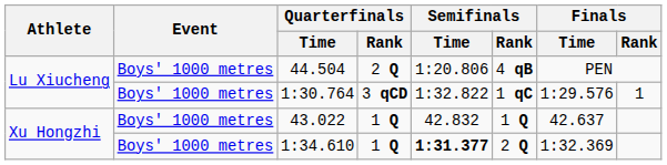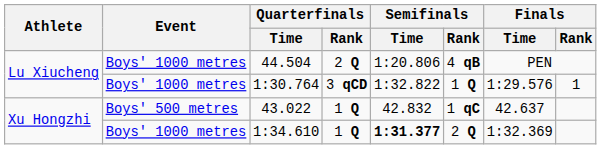 <table class="wikitable" style="font-size:90%;">
 <tr>
 <th rowspan=2>Athlete</th>
 <th rowspan=2>Event</th>
 <th colspan=2>Quarterfinals</th>
 <th colspan=2>Semifinals</th>
 <th colspan=2>Finals</th>
 </tr>
 <tr>
 <th>Time</th>
 <th>Rank</th>
 <th>Time</th>
 <th>Rank</th>
 <th>Time</th>
 <th>Rank</th>
 </tr>
 <tr>
 <td rowspan=2><a href='#'>Lu Xiucheng</a></td>
 <td><a href='#'>Boys' 1000 metres</a></td>
 <td align=center>44.504</td>
 <td align=center>2 <strong>Q</strong></td>
 <td align=center>1:20.806</td>
 <td align=center>4 <strong>qB</strong></td>
 <td align=center colspan=2>PEN</td>
 </tr>
 <tr>
 <td><a href='#'>Boys' 1000 metres</a></td>
 <td align=center>1:30.764</td>
 <td align=center>3 <strong>qCD</strong></td>
 <td align=center>1:32.822</td>
-<td align=center>1 <strong>qC</strong></td>
+<td align=center>1 <strong>Q</strong></td>
 <td align=center>1:29.576</td>
 <td align=center>1</td>
 </tr>
 <tr>
 <td rowspan=2><a href='#'>Xu Hongzhi</a></td>
-<td><a href='#'>Boys' 1000 metres</a></td>
+<td><a href='#'>Boys' 500 metres</a></td>
 <td align=center>43.022</td>
 <td align=center>1 <strong>Q</strong></td>
 <td align=center>42.832</td>
-<td align=center>1 <strong>Q</strong></td>
+<td align=center>1 <strong>qC</strong></td>
 <td align=center>42.637</td>
 <td align=center></td>
 </tr>
 <tr>
 <td><a href='#'>Boys' 1000 metres</a></td>
 <td align=center>1:34.610</td>
 <td align=center>1 <strong>Q</strong></td>
 <td align=center><strong>1:31.377</strong></td>
 <td align=center>2 <strong>Q</strong></td>
 <td align=center>1:32.369</td>
 <td align=center></td>
 </tr>
 </table>
